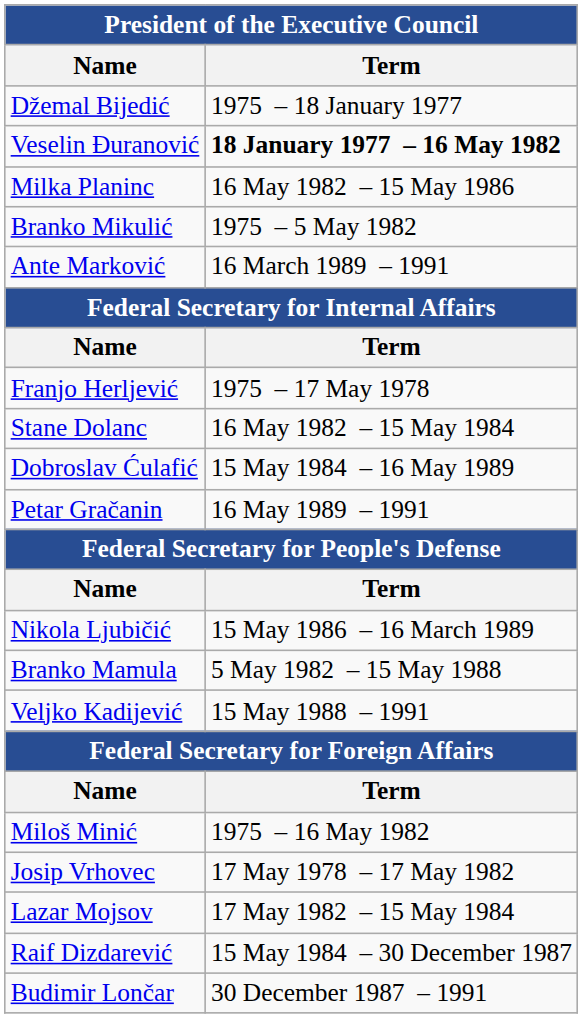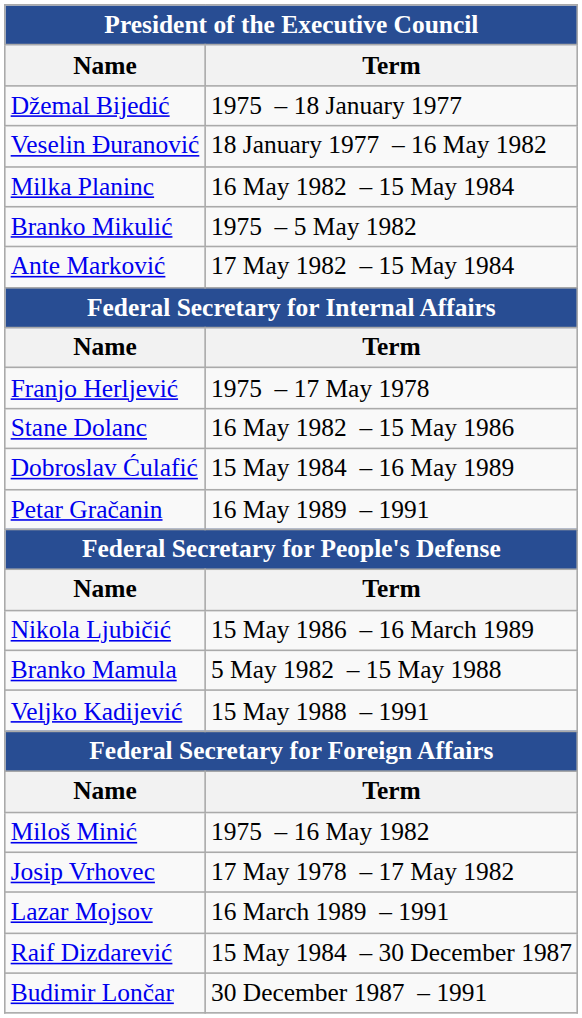 <table class="wikitable">
 <tr ->
 <td colspan="3" style="background:#284D93; text-align:center; color:white;"><strong>President of the Executive Council</strong></td>
 </tr>
 <tr ->
 <th>Name</th>
 <th>Term</th>
 </tr>
 <tr ->
 <td><a href='#'>Džemal Bijedić</a></td>
 <td>1975  – 18 January 1977</td>
 </tr>
 <tr ->
 <td><a href='#'>Veselin Đuranović</a></td>
-<td><strong>18 January 1977   – 16 May 1982</strong></td>
+<td>18 January 1977   – 16 May 1982</td>
 </tr>
 <tr ->
 <td><a href='#'>Milka Planinc</a></td>
-<td>16 May 1982  – 15 May 1986</td>
+<td>16 May 1982  – 15 May 1984</td>
 </tr>
 <tr ->
 <td><a href='#'>Branko Mikulić</a></td>
 <td>1975  – 5 May 1982</td>
 </tr>
 <tr ->
 <td><a href='#'>Ante Marković</a></td>
-<td>16 March 1989  – 1991</td>
+<td>17 May 1982  – 15 May 1984</td>
 </tr>
 <tr ->
 <td colspan="3" style="background:#284D93; text-align:center; color:white;"><strong>Federal Secretary for Internal Affairs</strong></td>
 </tr>
 <tr ->
 <th>Name</th>
 <th>Term</th>
 </tr>
 <tr ->
 <td><a href='#'>Franjo Herljević</a></td>
 <td>1975  – 17 May 1978</td>
 </tr>
 <tr ->
 <td><a href='#'>Stane Dolanc</a></td>
-<td>16 May 1982  – 15 May 1984</td>
+<td>16 May 1982  – 15 May 1986</td>
 </tr>
 <tr ->
 <td><a href='#'>Dobroslav Ćulafić</a></td>
 <td>15 May 1984  – 16 May 1989</td>
 </tr>
 <tr ->
 <td><a href='#'>Petar Gračanin</a></td>
 <td>16 May 1989  – 1991</td>
 </tr>
 <tr ->
 <td colspan="3" style="background:#284D93; text-align:center; color:white;"><strong>Federal Secretary for People's Defense</strong></td>
 </tr>
 <tr ->
 <th>Name</th>
 <th>Term</th>
 </tr>
 <tr ->
 <td><a href='#'>Nikola Ljubičić</a></td>
 <td>15 May 1986  – 16 March 1989</td>
 </tr>
 <tr ->
 <td><a href='#'>Branko Mamula</a></td>
 <td>5 May 1982  – 15 May 1988</td>
 </tr>
 <tr ->
 <td><a href='#'>Veljko Kadijević</a></td>
 <td>15 May 1988  – 1991</td>
 </tr>
 <tr ->
 <td colspan="3" style="background:#284D93; text-align:center; color:white;"><strong>Federal Secretary for Foreign Affairs</strong></td>
 </tr>
 <tr ->
 <th>Name</th>
 <th>Term</th>
 </tr>
 <tr ->
 <td><a href='#'>Miloš Minić</a></td>
 <td>1975  – 16 May 1982</td>
 </tr>
 <tr ->
 <td><a href='#'>Josip Vrhovec</a></td>
 <td>17 May 1978  – 17 May 1982</td>
 </tr>
 <tr ->
 <td><a href='#'>Lazar Mojsov</a></td>
-<td>17 May 1982  – 15 May 1984</td>
+<td>16 March 1989  – 1991</td>
 </tr>
 <tr ->
 <td><a href='#'>Raif Dizdarević</a></td>
 <td>15 May 1984  – 30 December 1987</td>
 </tr>
 <tr ->
 <td><a href='#'>Budimir Lončar</a></td>
 <td>30 December 1987  – 1991</td>
 </tr>
 </table>
